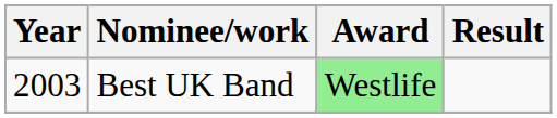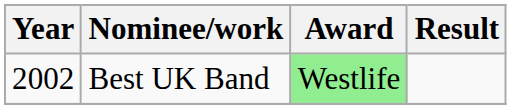 <table class="wikitable">
 <tr>
 <th>Year</th>
 <th>Nominee/work</th>
 <th>Award</th>
 <th>Result</th>
 </tr>
 <tr>
-<td>2003</td>
+<td>2002</td>
 <td>Best UK Band</td>
 <td style="background: lightgreen;">Westlife</td>
 <td></td>
 </tr>
 <tr>
 </tr>
 </table>
